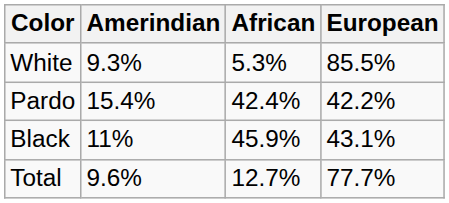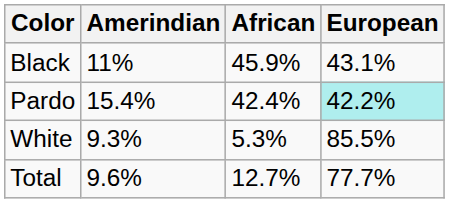 <table class="wikitable">
 <tr>
 <th>Color</th>
 <th>Amerindian</th>
 <th>African</th>
 <th>European</th>
 </tr>
 <tr>
-<td>White</td>
-<td>9.3%</td>
-<td>5.3%</td>
-<td>85.5%</td>
+<td>Black</td>
+<td>11%</td>
+<td>45.9%</td>
+<td>43.1%</td>
 </tr>
 <tr>
 <td>Pardo</td>
 <td>15.4%</td>
 <td>42.4%</td>
-<td>42.2%</td>
+<td style="background: paleturquoise;">42.2%</td>
 </tr>
 <tr>
-<td>Black</td>
-<td>11%</td>
-<td>45.9%</td>
-<td>43.1%</td>
+<td>White</td>
+<td>9.3%</td>
+<td>5.3%</td>
+<td>85.5%</td>
 </tr>
 <tr>
 <td>Total</td>
 <td>9.6%</td>
 <td>12.7%</td>
 <td>77.7%</td>
 </tr>
 </table>
